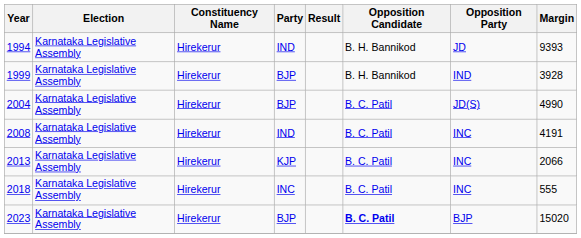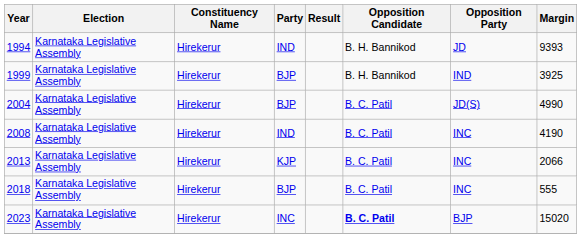 <table class="wikitable">
 <tr>
 <th>Year</th>
 <th>Election</th>
 <th>Constituency Name</th>
 <th>Party</th>
 <th>Result</th>
 <th>Opposition Candidate</th>
 <th>Opposition Party</th>
 <th>Margin</th>
 </tr>
 <tr>
 <td><a href='#'>1994</a></td>
 <td><a href='#'>Karnataka Legislative Assembly</a></td>
 <td><a href='#'>Hirekerur</a></td>
 <td><a href='#'>IND</a></td>
 <td></td>
 <td>B. H. Bannikod</td>
 <td><a href='#'>JD</a></td>
 <td>9393</td>
 </tr>
 <tr>
 <td><a href='#'>1999</a></td>
 <td><a href='#'>Karnataka Legislative Assembly</a></td>
 <td><a href='#'>Hirekerur</a></td>
 <td><a href='#'>BJP</a></td>
 <td></td>
 <td>B. H. Bannikod</td>
 <td><a href='#'>IND</a></td>
-<td>3928</td>
+<td>3925</td>
 </tr>
 <tr>
 <td><a href='#'>2004</a></td>
 <td><a href='#'>Karnataka Legislative Assembly</a></td>
 <td><a href='#'>Hirekerur</a></td>
 <td><a href='#'>BJP</a></td>
 <td></td>
 <td><a href='#'>B. C. Patil</a></td>
 <td><a href='#'>JD(S)</a></td>
 <td>4990</td>
 </tr>
 <tr>
 <td><a href='#'>2008</a></td>
 <td><a href='#'>Karnataka Legislative Assembly</a></td>
 <td><a href='#'>Hirekerur</a></td>
 <td><a href='#'>IND</a></td>
 <td></td>
 <td><a href='#'>B. C. Patil</a></td>
 <td><a href='#'>INC</a></td>
-<td>4191</td>
+<td>4190</td>
 </tr>
 <tr>
 <td><a href='#'>2013</a></td>
 <td><a href='#'>Karnataka Legislative Assembly</a></td>
 <td><a href='#'>Hirekerur</a></td>
 <td><a href='#'>KJP</a></td>
 <td></td>
 <td><a href='#'>B. C. Patil</a></td>
 <td><a href='#'>INC</a></td>
 <td>2066</td>
 </tr>
 <tr>
 <td><a href='#'>2018</a></td>
 <td><a href='#'>Karnataka Legislative Assembly</a></td>
 <td><a href='#'>Hirekerur</a></td>
-<td><a href='#'>INC</a></td>
+<td><a href='#'>BJP</a></td>
 <td></td>
 <td><a href='#'>B. C. Patil</a></td>
 <td><a href='#'>INC</a></td>
 <td>555</td>
 </tr>
 <tr>
 <td><a href='#'>2023</a></td>
 <td><a href='#'>Karnataka Legislative Assembly</a></td>
 <td><a href='#'>Hirekerur</a></td>
-<td><a href='#'>BJP</a></td>
+<td><a href='#'>INC</a></td>
 <td></td>
 <td><strong><a href='#'>B. C. Patil</a></strong></td>
 <td><a href='#'>BJP</a></td>
 <td>15020</td>
 </tr>
 <tr>
 </tr>
 </table>
